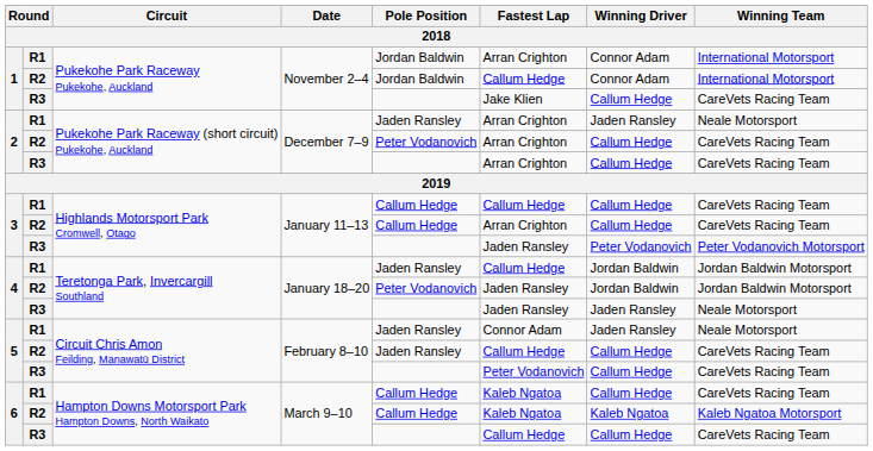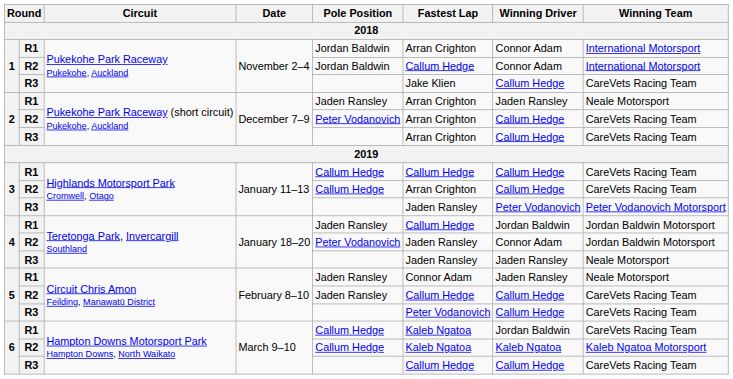 <table class="wikitable" style="font-size: 87%">
 <tr>
 <th colspan="2">Round</th>
 <th>Circuit</th>
 <th>Date</th>
 <th>Pole Position</th>
 <th>Fastest Lap</th>
 <th>Winning Driver</th>
 <th>Winning Team</th>
 </tr>
 <tr>
 <th colspan="8">2018</th>
 </tr>
 <tr>
 <th rowspan="3">1</th>
 <th>R1</th>
 <td rowspan="3"><a href='#'>Pukekohe Park Raceway</a><br><small><a href='#'>Pukekohe</a>, <a href='#'>Auckland</a></small></td>
 <td rowspan="3">November 2–4</td>
 <td> Jordan Baldwin</td>
 <td> Arran Crighton</td>
 <td> Connor Adam</td>
 <td><a href='#'>International Motorsport</a></td>
 </tr>
 <tr>
 <th>R2</th>
 <td> Jordan Baldwin</td>
 <td> <a href='#'>Callum Hedge</a></td>
 <td> Connor Adam</td>
 <td><a href='#'>International Motorsport</a></td>
 </tr>
 <tr>
 <th>R3</th>
 <td></td>
 <td> Jake Klien</td>
 <td> <a href='#'>Callum Hedge</a></td>
 <td>CareVets Racing Team</td>
 </tr>
 <tr>
 <th rowspan="3">2</th>
 <th>R1</th>
 <td rowspan="3"><a href='#'>Pukekohe Park Raceway</a> (short circuit)<br><small><a href='#'>Pukekohe</a>, <a href='#'>Auckland</a></small></td>
 <td rowspan="3">December 7–9</td>
 <td> Jaden Ransley</td>
 <td> Arran Crighton</td>
 <td> Jaden Ransley</td>
 <td>Neale Motorsport</td>
 </tr>
 <tr>
 <th>R2</th>
 <td> <a href='#'>Peter Vodanovich</a></td>
 <td> Arran Crighton</td>
 <td> <a href='#'>Callum Hedge</a></td>
 <td>CareVets Racing Team</td>
 </tr>
 <tr>
 <th>R3</th>
 <td></td>
 <td> Arran Crighton</td>
 <td> <a href='#'>Callum Hedge</a></td>
 <td>CareVets Racing Team</td>
 </tr>
 <tr>
 <th colspan="8">2019</th>
 </tr>
 <tr>
 <th rowspan="3">3</th>
 <th>R1</th>
 <td rowspan="3"><a href='#'>Highlands Motorsport Park</a><br><small><a href='#'>Cromwell</a>, <a href='#'>Otago</a></small></td>
 <td rowspan="3">January 11–13</td>
 <td> <a href='#'>Callum Hedge</a></td>
 <td> <a href='#'>Callum Hedge</a></td>
 <td> <a href='#'>Callum Hedge</a></td>
 <td>CareVets Racing Team</td>
 </tr>
 <tr>
 <th>R2</th>
 <td> <a href='#'>Callum Hedge</a></td>
 <td> Arran Crighton</td>
 <td> <a href='#'>Callum Hedge</a></td>
 <td>CareVets Racing Team</td>
 </tr>
 <tr>
 <th>R3</th>
 <td></td>
 <td> Jaden Ransley</td>
 <td> <a href='#'>Peter Vodanovich</a></td>
 <td><a href='#'>Peter Vodanovich Motorsport</a></td>
 </tr>
 <tr>
 <th rowspan="3">4</th>
 <th>R1</th>
 <td rowspan="3"><a href='#'>Teretonga Park</a>, <a href='#'>Invercargill</a><br><small><a href='#'>Southland</a></small></td>
 <td rowspan="3">January 18–20</td>
 <td> Jaden Ransley</td>
 <td> <a href='#'>Callum Hedge</a></td>
 <td> Jordan Baldwin</td>
 <td>Jordan Baldwin Motorsport</td>
 </tr>
 <tr>
 <th>R2</th>
 <td> <a href='#'>Peter Vodanovich</a></td>
 <td> Jaden Ransley</td>
-<td> Jordan Baldwin</td>
+<td> Connor Adam</td>
 <td>Jordan Baldwin Motorsport</td>
 </tr>
 <tr>
 <th>R3</th>
 <td></td>
 <td> Jaden Ransley</td>
 <td> Jaden Ransley</td>
 <td>Neale Motorsport</td>
 </tr>
 <tr>
 <th rowspan="3">5</th>
 <th>R1</th>
 <td rowspan="3"><a href='#'>Circuit Chris Amon</a><br><small><a href='#'>Feilding</a>, <a href='#'>Manawatū District</a></small></td>
 <td rowspan="3">February 8–10</td>
 <td> Jaden Ransley</td>
 <td> Connor Adam</td>
 <td> Jaden Ransley</td>
 <td>Neale Motorsport</td>
 </tr>
 <tr>
 <th>R2</th>
 <td> Jaden Ransley</td>
 <td> <a href='#'>Callum Hedge</a></td>
 <td> <a href='#'>Callum Hedge</a></td>
 <td>CareVets Racing Team</td>
 </tr>
 <tr>
 <th>R3</th>
 <td></td>
 <td> <a href='#'>Peter Vodanovich</a></td>
 <td> <a href='#'>Callum Hedge</a></td>
 <td>CareVets Racing Team</td>
 </tr>
 <tr>
 <th rowspan="3">6</th>
 <th>R1</th>
 <td rowspan="3"><a href='#'>Hampton Downs Motorsport Park</a><br><small><a href='#'>Hampton Downs</a>, <a href='#'>North Waikato</a></small></td>
 <td rowspan="3">March 9–10</td>
 <td> <a href='#'>Callum Hedge</a></td>
 <td> <a href='#'>Kaleb Ngatoa</a></td>
-<td> <a href='#'>Callum Hedge</a></td>
+<td> Jordan Baldwin</td>
 <td>CareVets Racing Team</td>
 </tr>
 <tr>
 <th>R2</th>
 <td> <a href='#'>Callum Hedge</a></td>
 <td> <a href='#'>Kaleb Ngatoa</a></td>
 <td> <a href='#'>Kaleb Ngatoa</a></td>
 <td><a href='#'>Kaleb Ngatoa Motorsport</a></td>
 </tr>
 <tr>
 <th>R3</th>
 <td></td>
 <td> <a href='#'>Callum Hedge</a></td>
 <td> <a href='#'>Callum Hedge</a></td>
 <td>CareVets Racing Team</td>
 </tr>
 </table>
